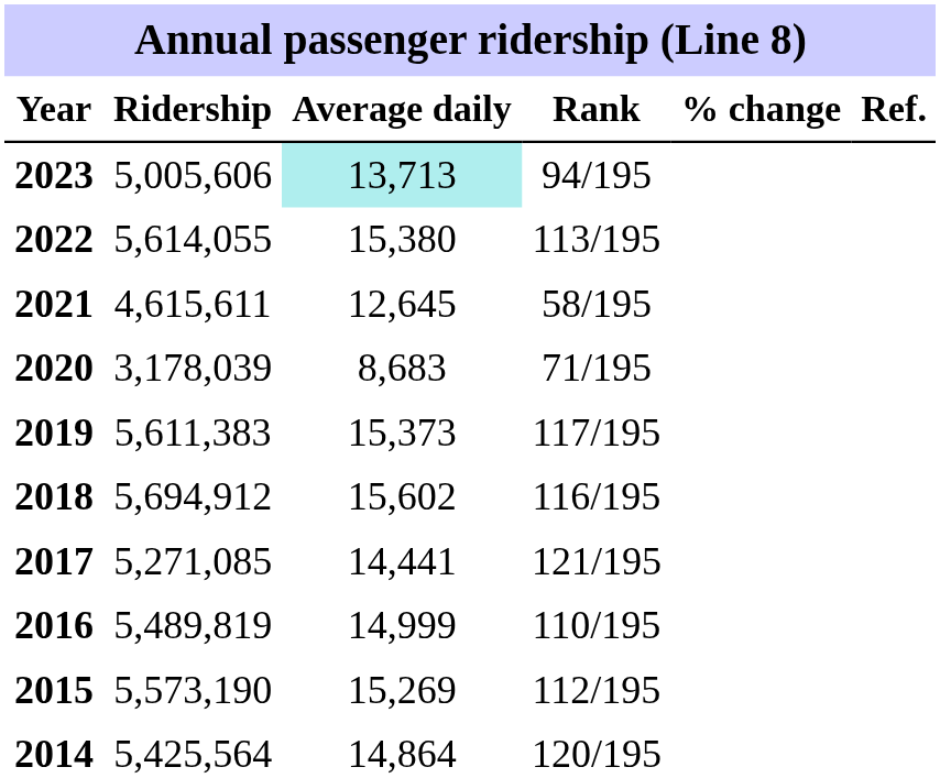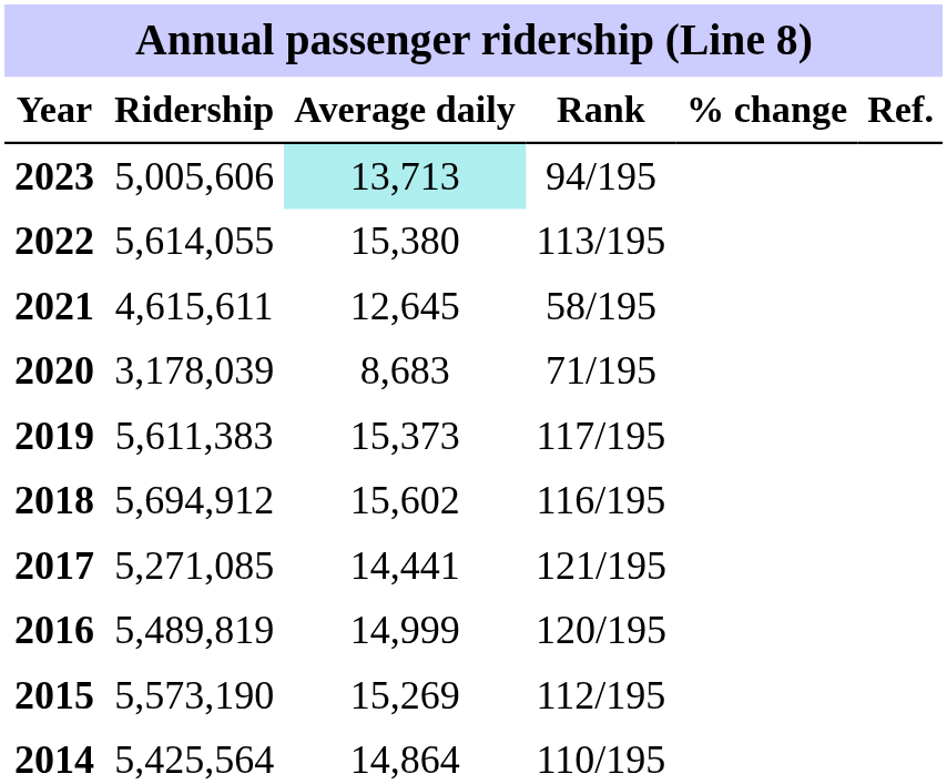 <table class="toccolours" cellpadding="4" cellspacing="0" style="text-align:right;">
 <tr>
 <th colspan="6"  style="background-color:#ccf; background-color:#ccf; font-size:110%; text-align:center;">Annual passenger ridership (Line 8)</th>
 </tr>
 <tr style="font-size:95%; text-align:center">
 <th style="border-bottom:1px solid black">Year</th>
 <th style="border-bottom:1px solid black">Ridership</th>
 <th style="border-bottom:1px solid black">Average daily</th>
 <th style="border-bottom:1px solid black">Rank</th>
 <th style="border-bottom:1px solid black">% change</th>
 <th style="border-bottom:1px solid black">Ref.</th>
 </tr>
 <tr style="text-align:center;">
 <td><strong>2023</strong></td>
 <td>5,005,606</td>
 <td style="background: paleturquoise;">13,713</td>
 <td>94/195</td>
 <td></td>
 <td></td>
 </tr>
 <tr style="text-align:center;">
 <td><strong>2022</strong></td>
 <td>5,614,055</td>
 <td>15,380</td>
 <td>113/195</td>
 <td></td>
 <td></td>
 </tr>
 <tr style="text-align:center;">
 <td><strong>2021</strong></td>
 <td>4,615,611</td>
 <td>12,645</td>
 <td>58/195</td>
 <td></td>
 <td></td>
 </tr>
 <tr style="text-align:center;">
 <td><strong>2020</strong></td>
 <td>3,178,039</td>
 <td>8,683</td>
 <td>71/195</td>
 <td></td>
 <td></td>
 </tr>
 <tr style="text-align:center;">
 <td><strong>2019</strong></td>
 <td>5,611,383</td>
 <td>15,373</td>
 <td>117/195</td>
 <td></td>
 <td></td>
 </tr>
 <tr style="text-align:center;">
 <td><strong>2018</strong></td>
 <td>5,694,912</td>
 <td>15,602</td>
 <td>116/195</td>
 <td></td>
 <td></td>
 </tr>
 <tr style="text-align:center;">
 <td><strong>2017</strong></td>
 <td>5,271,085</td>
 <td>14,441</td>
 <td>121/195</td>
 <td></td>
 <td></td>
 </tr>
 <tr style="text-align:center;">
 <td><strong>2016</strong></td>
 <td>5,489,819</td>
 <td>14,999</td>
-<td>110/195</td>
+<td>120/195</td>
 <td></td>
 <td></td>
 </tr>
 <tr style="text-align:center;">
 <td><strong>2015</strong></td>
 <td>5,573,190</td>
 <td>15,269</td>
 <td>112/195</td>
 <td></td>
 <td></td>
 </tr>
 <tr style="text-align:center;">
 <td><strong>2014</strong></td>
 <td>5,425,564</td>
 <td>14,864</td>
-<td>120/195</td>
+<td>110/195</td>
 <td></td>
 <td></td>
 </tr>
 </table>
